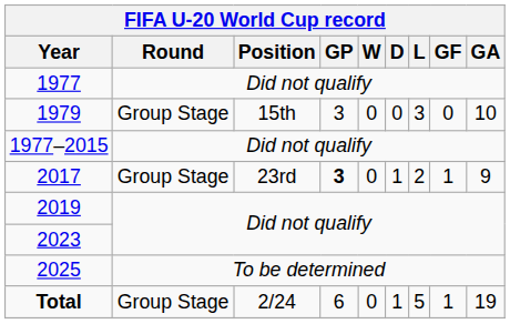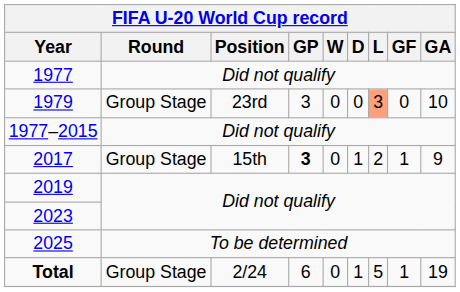 <table class="wikitable" style="text-align: center;">
 <tr>
 <th colspan=9><a href='#'>FIFA U-20 World Cup record</a></th>
 </tr>
 <tr>
 <th>Year</th>
 <th>Round</th>
 <th>Position</th>
 <th>GP</th>
 <th>W</th>
 <th>D</th>
 <th>L</th>
 <th>GF</th>
 <th>GA</th>
 </tr>
 <tr>
 <td> <a href='#'>1977</a></td>
 <td colspan=9><em>Did not qualify</em></td>
 </tr>
 <tr>
 <td> <a href='#'>1979</a></td>
 <td>Group Stage</td>
-<td>15th</td>
+<td>23rd</td>
 <td>3</td>
 <td>0</td>
 <td>0</td>
-<td>3</td>
+<td style="background: lightsalmon;">3</td>
 <td>0</td>
 <td>10</td>
 </tr>
 <tr>
 <td><a href='#'>1977</a>–<a href='#'>2015</a></td>
 <td colspan=9><em>Did not qualify</em></td>
 </tr>
 <tr>
 <td> <a href='#'>2017</a></td>
 <td>Group Stage</td>
-<td>23rd</td>
+<td>15th</td>
 <td><strong>3</strong></td>
 <td>0</td>
 <td>1</td>
 <td>2</td>
 <td>1</td>
 <td>9</td>
 </tr>
 <tr>
 <td> <a href='#'>2019</a></td>
 <td colspan=9 rowspan=2><em>Did not qualify</em></td>
 </tr>
 <tr>
 <td> <a href='#'>2023</a></td>
 </tr>
 <tr>
 <td> <a href='#'>2025</a></td>
 <td colspan=9><em>To be determined</em></td>
 </tr>
 <tr>
 <td><strong>Total</strong></td>
 <td>Group Stage</td>
 <td>2/24</td>
 <td>6</td>
 <td>0</td>
 <td>1</td>
 <td>5</td>
 <td>1</td>
 <td>19</td>
 </tr>
 <tr>
 </tr>
 </table>
